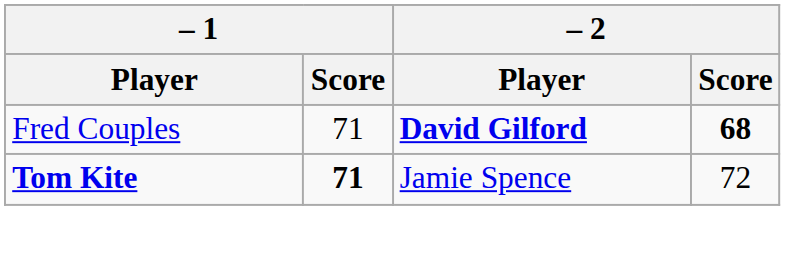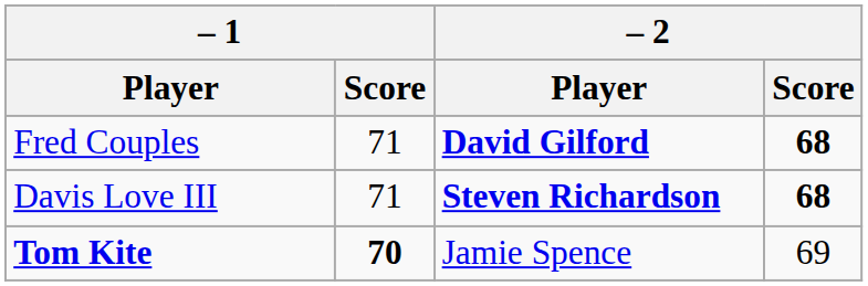 <table class=wikitable>
 <tr>
 <th colspan=2> – 1</th>
 <th colspan=2> – 2</th>
 </tr>
 <tr>
 <th width=145>Player</th>
 <th>Score</th>
 <th width=145>Player</th>
 <th>Score</th>
 </tr>
 <tr>
 <td><a href='#'>Fred Couples</a></td>
 <td align=center>71</td>
 <td><strong><a href='#'>David Gilford</a></strong></td>
 <td align=center><strong>68</strong></td>
 </tr>
 <tr>
+<td><a href='#'>Davis Love III</a></td>
+<td align=center>71</td>
+<td><strong><a href='#'>Steven Richardson</a></strong></td>
+<td align=center><strong>68</strong></td>
+</tr>
+<tr>
 <td><strong><a href='#'>Tom Kite</a></strong></td>
-<td align=center><strong>71</strong></td>
+<td align=center><strong>70</strong></td>
 <td><a href='#'>Jamie Spence</a></td>
-<td align=center>72</td>
+<td align=center>69</td>
 </tr>
 </table>
